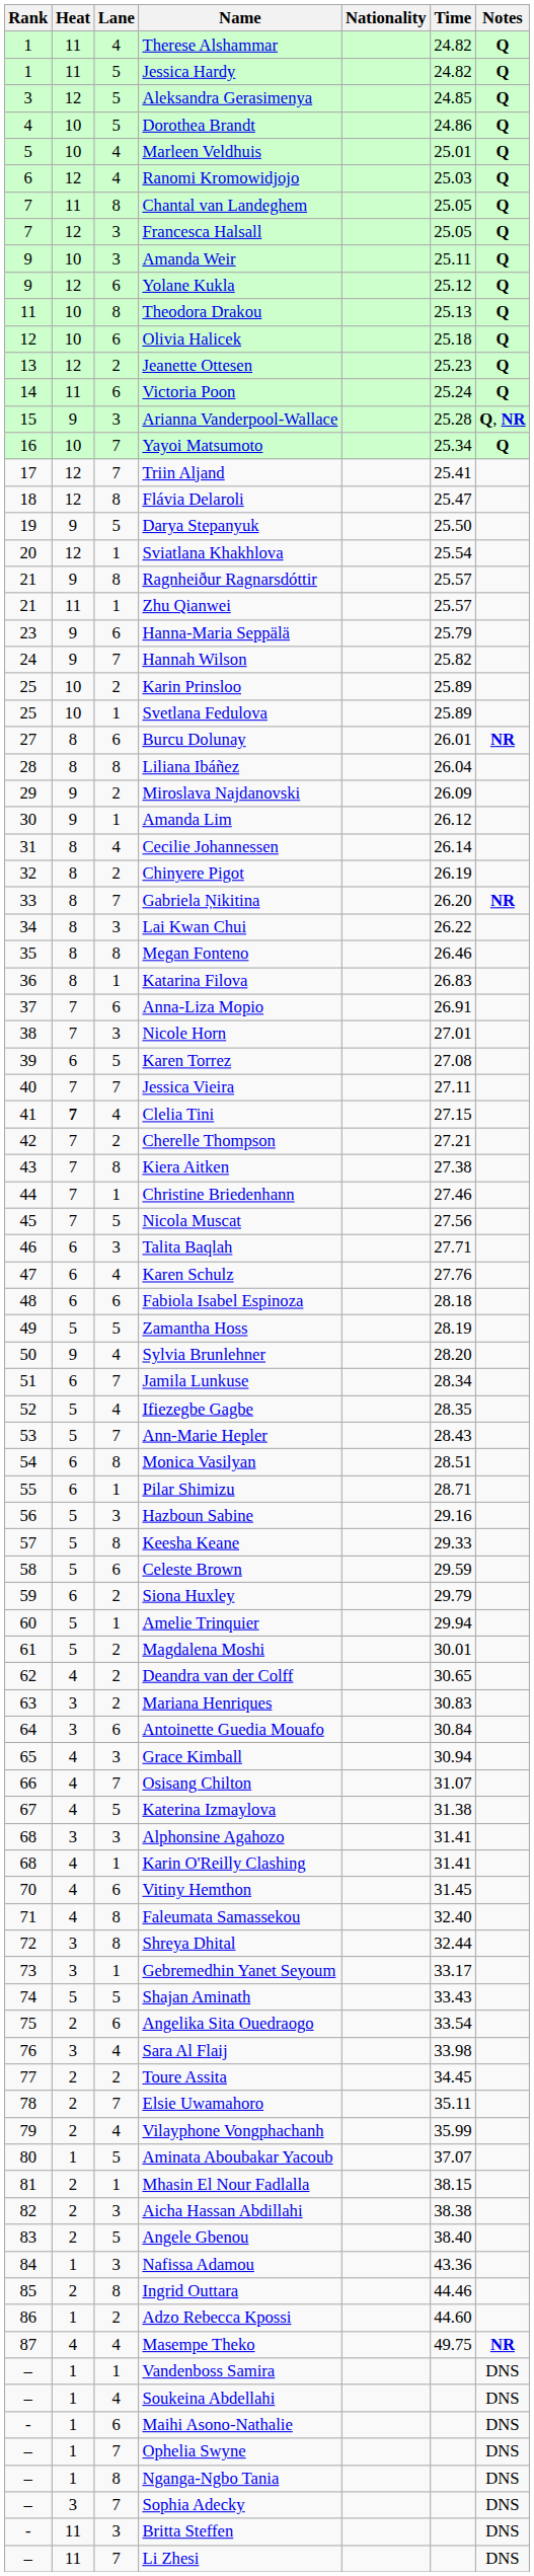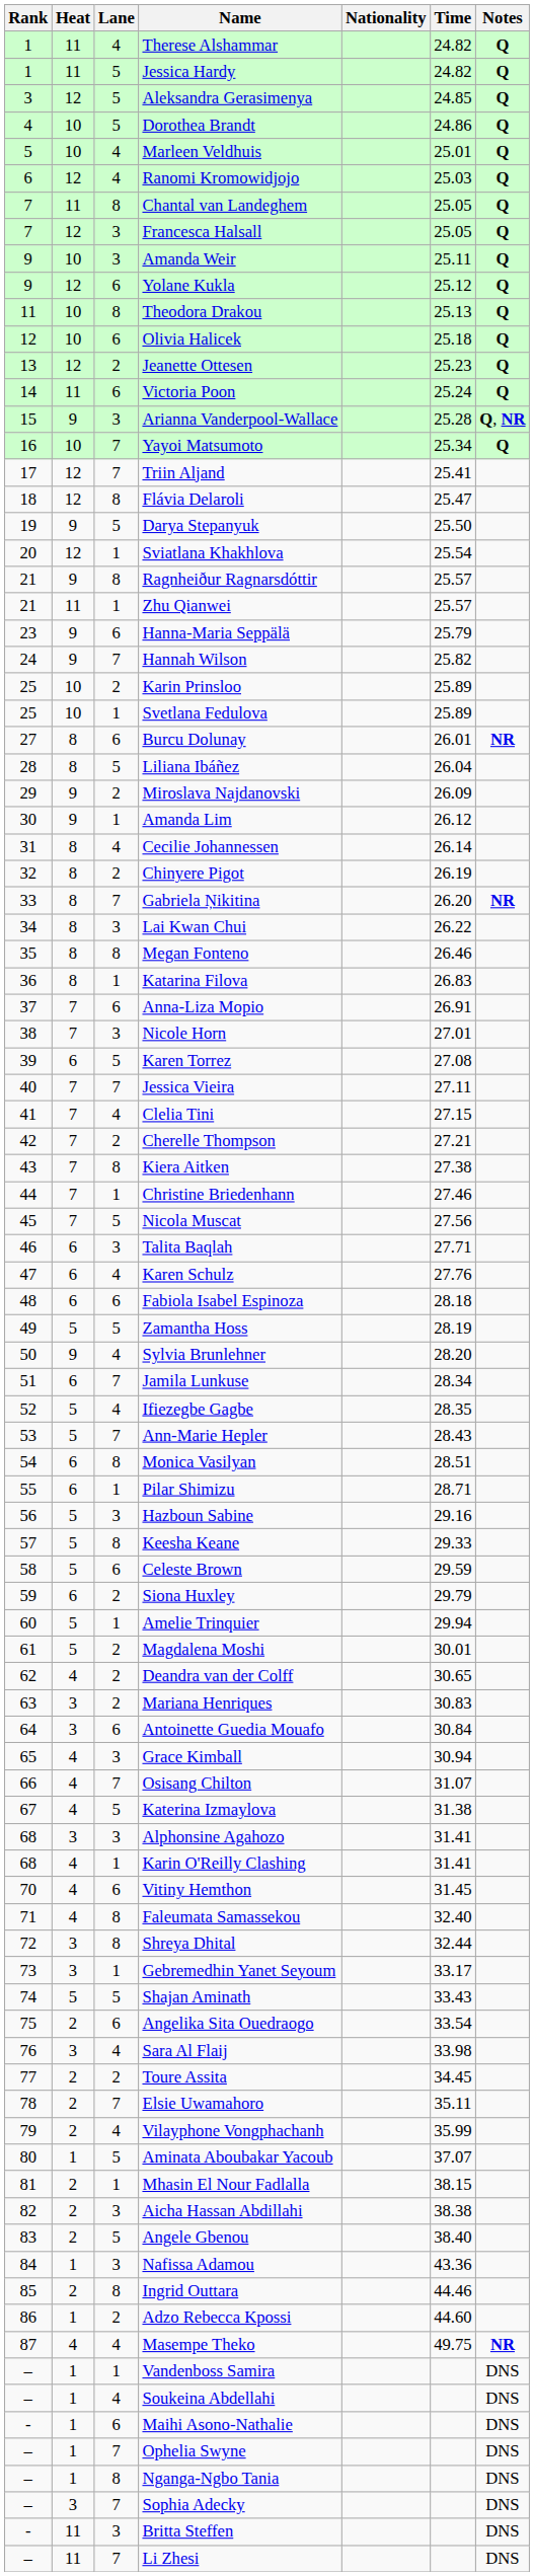 <table class="wikitable sortable" style="text-align:center">
 <tr>
 <th>Rank</th>
 <th>Heat</th>
 <th>Lane</th>
 <th>Name</th>
 <th>Nationality</th>
 <th>Time</th>
 <th>Notes</th>
 </tr>
 <tr bgcolor=ccffcc>
 <td>1</td>
 <td>11</td>
 <td>4</td>
 <td align=left><a href='#'>Therese Alshammar</a></td>
 <td align=left></td>
 <td>24.82</td>
 <td><strong>Q</strong></td>
 </tr>
 <tr bgcolor=ccffcc>
 <td>1</td>
 <td>11</td>
 <td>5</td>
 <td align=left><a href='#'>Jessica Hardy</a></td>
 <td align=left></td>
 <td>24.82</td>
 <td><strong>Q</strong></td>
 </tr>
 <tr bgcolor=ccffcc>
 <td>3</td>
 <td>12</td>
 <td>5</td>
 <td align=left><a href='#'>Aleksandra Gerasimenya</a></td>
 <td align=left></td>
 <td>24.85</td>
 <td><strong>Q</strong></td>
 </tr>
 <tr bgcolor=ccffcc>
 <td>4</td>
 <td>10</td>
 <td>5</td>
 <td align=left><a href='#'>Dorothea Brandt</a></td>
 <td align=left></td>
 <td>24.86</td>
 <td><strong>Q</strong></td>
 </tr>
 <tr bgcolor=ccffcc>
 <td>5</td>
 <td>10</td>
 <td>4</td>
 <td align=left><a href='#'>Marleen Veldhuis</a></td>
 <td align=left></td>
 <td>25.01</td>
 <td><strong>Q</strong></td>
 </tr>
 <tr bgcolor=ccffcc>
 <td>6</td>
 <td>12</td>
 <td>4</td>
 <td align=left><a href='#'>Ranomi Kromowidjojo</a></td>
 <td align=left></td>
 <td>25.03</td>
 <td><strong>Q</strong></td>
 </tr>
 <tr bgcolor=ccffcc>
 <td>7</td>
 <td>11</td>
 <td>8</td>
 <td align=left><a href='#'>Chantal van Landeghem</a></td>
 <td align=left></td>
 <td>25.05</td>
 <td><strong>Q</strong></td>
 </tr>
 <tr bgcolor=ccffcc>
 <td>7</td>
 <td>12</td>
 <td>3</td>
 <td align=left><a href='#'>Francesca Halsall</a></td>
 <td align=left></td>
 <td>25.05</td>
 <td><strong>Q</strong></td>
 </tr>
 <tr bgcolor=ccffcc>
 <td>9</td>
 <td>10</td>
 <td>3</td>
 <td align=left><a href='#'>Amanda Weir</a></td>
 <td align=left></td>
 <td>25.11</td>
 <td><strong>Q</strong></td>
 </tr>
 <tr bgcolor=ccffcc>
 <td>9</td>
 <td>12</td>
 <td>6</td>
 <td align=left><a href='#'>Yolane Kukla</a></td>
 <td align=left></td>
 <td>25.12</td>
 <td><strong>Q</strong></td>
 </tr>
 <tr bgcolor=ccffcc>
 <td>11</td>
 <td>10</td>
 <td>8</td>
 <td align=left><a href='#'>Theodora Drakou</a></td>
 <td align=left></td>
 <td>25.13</td>
 <td><strong>Q</strong></td>
 </tr>
 <tr bgcolor=ccffcc>
 <td>12</td>
 <td>10</td>
 <td>6</td>
 <td align=left><a href='#'>Olivia Halicek</a></td>
 <td align=left></td>
 <td>25.18</td>
 <td><strong>Q</strong></td>
 </tr>
 <tr bgcolor=ccffcc>
 <td>13</td>
 <td>12</td>
 <td>2</td>
 <td align=left><a href='#'>Jeanette Ottesen</a></td>
 <td align=left></td>
 <td>25.23</td>
 <td><strong>Q</strong></td>
 </tr>
 <tr bgcolor=ccffcc>
 <td>14</td>
 <td>11</td>
 <td>6</td>
 <td align=left><a href='#'>Victoria Poon</a></td>
 <td align=left></td>
 <td>25.24</td>
 <td><strong>Q</strong></td>
 </tr>
 <tr bgcolor=ccffcc>
 <td>15</td>
 <td>9</td>
 <td>3</td>
 <td align=left><a href='#'>Arianna Vanderpool-Wallace</a></td>
 <td align=left></td>
 <td>25.28</td>
 <td><strong>Q</strong>, <strong><a href='#'>NR</a></strong></td>
 </tr>
 <tr bgcolor=ccffcc>
 <td>16</td>
 <td>10</td>
 <td>7</td>
 <td align=left><a href='#'>Yayoi Matsumoto</a></td>
 <td align=left></td>
 <td>25.34</td>
 <td><strong>Q</strong></td>
 </tr>
 <tr>
 <td>17</td>
 <td>12</td>
 <td>7</td>
 <td align=left><a href='#'>Triin Aljand</a></td>
 <td align=left></td>
 <td>25.41</td>
 <td></td>
 </tr>
 <tr>
 <td>18</td>
 <td>12</td>
 <td>8</td>
 <td align=left><a href='#'>Flávia Delaroli</a></td>
 <td align=left></td>
 <td>25.47</td>
 <td></td>
 </tr>
 <tr>
 <td>19</td>
 <td>9</td>
 <td>5</td>
 <td align=left><a href='#'>Darya Stepanyuk</a></td>
 <td align=left></td>
 <td>25.50</td>
 <td></td>
 </tr>
 <tr>
 <td>20</td>
 <td>12</td>
 <td>1</td>
 <td align=left><a href='#'>Sviatlana Khakhlova</a></td>
 <td align=left></td>
 <td>25.54</td>
 <td></td>
 </tr>
 <tr>
 <td>21</td>
 <td>9</td>
 <td>8</td>
 <td align=left><a href='#'>Ragnheiður Ragnarsdóttir</a></td>
 <td align=left></td>
 <td>25.57</td>
 <td></td>
 </tr>
 <tr>
 <td>21</td>
 <td>11</td>
 <td>1</td>
 <td align=left><a href='#'>Zhu Qianwei</a></td>
 <td align=left></td>
 <td>25.57</td>
 <td></td>
 </tr>
 <tr>
 <td>23</td>
 <td>9</td>
 <td>6</td>
 <td align=left><a href='#'>Hanna-Maria Seppälä</a></td>
 <td align=left></td>
 <td>25.79</td>
 <td></td>
 </tr>
 <tr>
 <td>24</td>
 <td>9</td>
 <td>7</td>
 <td align=left><a href='#'>Hannah Wilson</a></td>
 <td align=left></td>
 <td>25.82</td>
 <td></td>
 </tr>
 <tr>
 <td>25</td>
 <td>10</td>
 <td>2</td>
 <td align=left><a href='#'>Karin Prinsloo</a></td>
 <td align=left></td>
 <td>25.89</td>
 <td></td>
 </tr>
 <tr>
 <td>25</td>
 <td>10</td>
 <td>1</td>
 <td align=left><a href='#'>Svetlana Fedulova</a></td>
 <td align=left></td>
 <td>25.89</td>
 <td></td>
 </tr>
 <tr>
 <td>27</td>
 <td>8</td>
 <td>6</td>
 <td align=left><a href='#'>Burcu Dolunay</a></td>
 <td align=left></td>
 <td>26.01</td>
 <td><strong><a href='#'>NR</a></strong></td>
 </tr>
 <tr>
 <td>28</td>
 <td>8</td>
-<td>8</td>
+<td>5</td>
 <td align=left><a href='#'>Liliana Ibáñez</a></td>
 <td align=left></td>
 <td>26.04</td>
 <td></td>
 </tr>
 <tr>
 <td>29</td>
 <td>9</td>
 <td>2</td>
 <td align=left><a href='#'>Miroslava Najdanovski</a></td>
 <td align=left></td>
 <td>26.09</td>
 <td></td>
 </tr>
 <tr>
 <td>30</td>
 <td>9</td>
 <td>1</td>
 <td align=left><a href='#'>Amanda Lim</a></td>
 <td align=left></td>
 <td>26.12</td>
 <td></td>
 </tr>
 <tr>
 <td>31</td>
 <td>8</td>
 <td>4</td>
 <td align=left><a href='#'>Cecilie Johannessen</a></td>
 <td align=left></td>
 <td>26.14</td>
 <td></td>
 </tr>
 <tr>
 <td>32</td>
 <td>8</td>
 <td>2</td>
 <td align=left><a href='#'>Chinyere Pigot</a></td>
 <td align=left></td>
 <td>26.19</td>
 <td></td>
 </tr>
 <tr>
 <td>33</td>
 <td>8</td>
 <td>7</td>
 <td align=left><a href='#'>Gabriela Ņikitina</a></td>
 <td align=left></td>
 <td>26.20</td>
 <td><strong><a href='#'>NR</a></strong></td>
 </tr>
 <tr>
 <td>34</td>
 <td>8</td>
 <td>3</td>
 <td align=left><a href='#'>Lai Kwan Chui</a></td>
 <td align=left></td>
 <td>26.22</td>
 <td></td>
 </tr>
 <tr>
 <td>35</td>
 <td>8</td>
 <td>8</td>
 <td align=left><a href='#'>Megan Fonteno</a></td>
 <td align=left></td>
 <td>26.46</td>
 <td></td>
 </tr>
 <tr>
 <td>36</td>
 <td>8</td>
 <td>1</td>
 <td align=left><a href='#'>Katarina Filova</a></td>
 <td align=left></td>
 <td>26.83</td>
 <td></td>
 </tr>
 <tr>
 <td>37</td>
 <td>7</td>
 <td>6</td>
 <td align=left><a href='#'>Anna-Liza Mopio</a></td>
 <td align=left></td>
 <td>26.91</td>
 <td></td>
 </tr>
 <tr>
 <td>38</td>
 <td>7</td>
 <td>3</td>
 <td align=left><a href='#'>Nicole Horn</a></td>
 <td align=left></td>
 <td>27.01</td>
 <td></td>
 </tr>
 <tr>
 <td>39</td>
 <td>6</td>
 <td>5</td>
 <td align=left><a href='#'>Karen Torrez</a></td>
 <td align=left></td>
 <td>27.08</td>
 <td></td>
 </tr>
 <tr>
 <td>40</td>
 <td>7</td>
 <td>7</td>
 <td align=left><a href='#'>Jessica Vieira</a></td>
 <td align=left></td>
 <td>27.11</td>
 <td></td>
 </tr>
 <tr>
 <td>41</td>
-<td><strong>7</strong></td>
+<td>7</td>
 <td>4</td>
 <td align=left><a href='#'>Clelia Tini</a></td>
 <td align=left></td>
 <td>27.15</td>
 <td></td>
 </tr>
 <tr>
 <td>42</td>
 <td>7</td>
 <td>2</td>
 <td align=left><a href='#'>Cherelle Thompson</a></td>
 <td align=left></td>
 <td>27.21</td>
 <td></td>
 </tr>
 <tr>
 <td>43</td>
 <td>7</td>
 <td>8</td>
 <td align=left><a href='#'>Kiera Aitken</a></td>
 <td align=left></td>
 <td>27.38</td>
 <td></td>
 </tr>
 <tr>
 <td>44</td>
 <td>7</td>
 <td>1</td>
 <td align=left><a href='#'>Christine Briedenhann</a></td>
 <td align=left></td>
 <td>27.46</td>
 <td></td>
 </tr>
 <tr>
 <td>45</td>
 <td>7</td>
 <td>5</td>
 <td align=left><a href='#'>Nicola Muscat</a></td>
 <td align=left></td>
 <td>27.56</td>
 <td></td>
 </tr>
 <tr>
 <td>46</td>
 <td>6</td>
 <td>3</td>
 <td align=left><a href='#'>Talita Baqlah</a></td>
 <td align=left></td>
 <td>27.71</td>
 <td></td>
 </tr>
 <tr>
 <td>47</td>
 <td>6</td>
 <td>4</td>
 <td align=left><a href='#'>Karen Schulz</a></td>
 <td align=left></td>
 <td>27.76</td>
 <td></td>
 </tr>
 <tr>
 <td>48</td>
 <td>6</td>
 <td>6</td>
 <td align=left><a href='#'>Fabiola Isabel Espinoza</a></td>
 <td align=left></td>
 <td>28.18</td>
 <td></td>
 </tr>
 <tr>
 <td>49</td>
 <td>5</td>
 <td>5</td>
 <td align=left><a href='#'>Zamantha Hoss</a></td>
 <td align=left></td>
 <td>28.19</td>
 <td></td>
 </tr>
 <tr>
 <td>50</td>
 <td>9</td>
 <td>4</td>
 <td align=left><a href='#'>Sylvia Brunlehner</a></td>
 <td align=left></td>
 <td>28.20</td>
 <td></td>
 </tr>
 <tr>
 <td>51</td>
 <td>6</td>
 <td>7</td>
 <td align=left><a href='#'>Jamila Lunkuse</a></td>
 <td align=left></td>
 <td>28.34</td>
 <td></td>
 </tr>
 <tr>
 <td>52</td>
 <td>5</td>
 <td>4</td>
 <td align=left><a href='#'>Ifiezegbe Gagbe</a></td>
 <td align=left></td>
 <td>28.35</td>
 <td></td>
 </tr>
 <tr>
 <td>53</td>
 <td>5</td>
 <td>7</td>
 <td align=left><a href='#'>Ann-Marie Hepler</a></td>
 <td align=left></td>
 <td>28.43</td>
 <td></td>
 </tr>
 <tr>
 <td>54</td>
 <td>6</td>
 <td>8</td>
 <td align=left><a href='#'>Monica Vasilyan</a></td>
 <td align=left></td>
 <td>28.51</td>
 <td></td>
 </tr>
 <tr>
 <td>55</td>
 <td>6</td>
 <td>1</td>
 <td align=left><a href='#'>Pilar Shimizu</a></td>
 <td align=left></td>
 <td>28.71</td>
 <td></td>
 </tr>
 <tr>
 <td>56</td>
 <td>5</td>
 <td>3</td>
 <td align=left><a href='#'>Hazboun Sabine</a></td>
 <td align=left></td>
 <td>29.16</td>
 <td></td>
 </tr>
 <tr>
 <td>57</td>
 <td>5</td>
 <td>8</td>
 <td align=left><a href='#'>Keesha Keane</a></td>
 <td align=left></td>
 <td>29.33</td>
 <td></td>
 </tr>
 <tr>
 <td>58</td>
 <td>5</td>
 <td>6</td>
 <td align=left><a href='#'>Celeste Brown</a></td>
 <td align=left></td>
 <td>29.59</td>
 <td></td>
 </tr>
 <tr>
 <td>59</td>
 <td>6</td>
 <td>2</td>
 <td align=left><a href='#'>Siona Huxley</a></td>
 <td align=left></td>
 <td>29.79</td>
 <td></td>
 </tr>
 <tr>
 <td>60</td>
 <td>5</td>
 <td>1</td>
 <td align=left><a href='#'>Amelie Trinquier</a></td>
 <td align=left></td>
 <td>29.94</td>
 <td></td>
 </tr>
 <tr>
 <td>61</td>
 <td>5</td>
 <td>2</td>
 <td align=left><a href='#'>Magdalena Moshi</a></td>
 <td align=left></td>
 <td>30.01</td>
 <td></td>
 </tr>
 <tr>
 <td>62</td>
 <td>4</td>
 <td>2</td>
 <td align=left><a href='#'>Deandra van der Colff</a></td>
 <td align=left></td>
 <td>30.65</td>
 <td></td>
 </tr>
 <tr>
 <td>63</td>
 <td>3</td>
 <td>2</td>
 <td align=left><a href='#'>Mariana Henriques</a></td>
 <td align=left></td>
 <td>30.83</td>
 <td></td>
 </tr>
 <tr>
 <td>64</td>
 <td>3</td>
 <td>6</td>
 <td align=left><a href='#'>Antoinette Guedia Mouafo</a></td>
 <td align=left></td>
 <td>30.84</td>
 <td></td>
 </tr>
 <tr>
 <td>65</td>
 <td>4</td>
 <td>3</td>
 <td align=left><a href='#'>Grace Kimball</a></td>
 <td align=left></td>
 <td>30.94</td>
 <td></td>
 </tr>
 <tr>
 <td>66</td>
 <td>4</td>
 <td>7</td>
 <td align=left><a href='#'>Osisang Chilton</a></td>
 <td align=left></td>
 <td>31.07</td>
 <td></td>
 </tr>
 <tr>
 <td>67</td>
 <td>4</td>
 <td>5</td>
 <td align=left><a href='#'>Katerina Izmaylova</a></td>
 <td align=left></td>
 <td>31.38</td>
 <td></td>
 </tr>
 <tr>
 <td>68</td>
 <td>3</td>
 <td>3</td>
 <td align=left><a href='#'>Alphonsine Agahozo</a></td>
 <td align=left></td>
 <td>31.41</td>
 <td></td>
 </tr>
 <tr>
 <td>68</td>
 <td>4</td>
 <td>1</td>
 <td align=left><a href='#'>Karin O'Reilly Clashing</a></td>
 <td align=left></td>
 <td>31.41</td>
 <td></td>
 </tr>
 <tr>
 <td>70</td>
 <td>4</td>
 <td>6</td>
 <td align=left><a href='#'>Vitiny Hemthon</a></td>
 <td align=left></td>
 <td>31.45</td>
 <td></td>
 </tr>
 <tr>
 <td>71</td>
 <td>4</td>
 <td>8</td>
 <td align=left><a href='#'>Faleumata Samassekou</a></td>
 <td align=left></td>
 <td>32.40</td>
 <td></td>
 </tr>
 <tr>
 <td>72</td>
 <td>3</td>
 <td>8</td>
 <td align=left><a href='#'>Shreya Dhital</a></td>
 <td align=left></td>
 <td>32.44</td>
 <td></td>
 </tr>
 <tr>
 <td>73</td>
 <td>3</td>
 <td>1</td>
 <td align=left><a href='#'>Gebremedhin Yanet Seyoum</a></td>
 <td align=left></td>
 <td>33.17</td>
 <td></td>
 </tr>
 <tr>
 <td>74</td>
 <td>5</td>
 <td>5</td>
 <td align=left><a href='#'>Shajan Aminath</a></td>
 <td align=left></td>
 <td>33.43</td>
 <td></td>
 </tr>
 <tr>
 <td>75</td>
 <td>2</td>
 <td>6</td>
 <td align=left><a href='#'>Angelika Sita Ouedraogo</a></td>
 <td align=left></td>
 <td>33.54</td>
 <td></td>
 </tr>
 <tr>
 <td>76</td>
 <td>3</td>
 <td>4</td>
 <td align=left><a href='#'>Sara Al Flaij</a></td>
 <td align=left></td>
 <td>33.98</td>
 <td></td>
 </tr>
 <tr>
 <td>77</td>
 <td>2</td>
 <td>2</td>
 <td align=left><a href='#'>Toure Assita</a></td>
 <td align=left></td>
 <td>34.45</td>
 <td></td>
 </tr>
 <tr>
 <td>78</td>
 <td>2</td>
 <td>7</td>
 <td align=left><a href='#'>Elsie Uwamahoro</a></td>
 <td align=left></td>
 <td>35.11</td>
 <td></td>
 </tr>
 <tr>
 <td>79</td>
 <td>2</td>
 <td>4</td>
 <td align=left><a href='#'>Vilayphone Vongphachanh</a></td>
 <td align=left></td>
 <td>35.99</td>
 <td></td>
 </tr>
 <tr>
 <td>80</td>
 <td>1</td>
 <td>5</td>
 <td align=left><a href='#'>Aminata Aboubakar Yacoub</a></td>
 <td align=left></td>
 <td>37.07</td>
 <td></td>
 </tr>
 <tr>
 <td>81</td>
 <td>2</td>
 <td>1</td>
 <td align=left><a href='#'>Mhasin El Nour Fadlalla</a></td>
 <td align=left></td>
 <td>38.15</td>
 <td></td>
 </tr>
 <tr>
 <td>82</td>
 <td>2</td>
 <td>3</td>
 <td align=left><a href='#'>Aicha Hassan Abdillahi</a></td>
 <td align=left></td>
 <td>38.38</td>
 <td></td>
 </tr>
 <tr>
 <td>83</td>
 <td>2</td>
 <td>5</td>
 <td align=left><a href='#'>Angele Gbenou</a></td>
 <td align=left></td>
 <td>38.40</td>
 <td></td>
 </tr>
 <tr>
 <td>84</td>
 <td>1</td>
 <td>3</td>
 <td align=left><a href='#'>Nafissa Adamou</a></td>
 <td align=left></td>
 <td>43.36</td>
 <td></td>
 </tr>
 <tr>
 <td>85</td>
 <td>2</td>
 <td>8</td>
 <td align=left><a href='#'>Ingrid Outtara</a></td>
 <td align=left></td>
 <td>44.46</td>
 <td></td>
 </tr>
 <tr>
 <td>86</td>
 <td>1</td>
 <td>2</td>
 <td align=left><a href='#'>Adzo Rebecca Kpossi</a></td>
 <td align=left></td>
 <td>44.60</td>
 <td></td>
 </tr>
 <tr>
 <td>87</td>
 <td>4</td>
 <td>4</td>
 <td align=left><a href='#'>Masempe Theko</a></td>
 <td align=left></td>
 <td>49.75</td>
 <td><strong><a href='#'>NR</a></strong></td>
 </tr>
 <tr>
 <td>–</td>
 <td>1</td>
 <td>1</td>
 <td align=left><a href='#'>Vandenboss Samira</a></td>
 <td align=left></td>
 <td></td>
 <td>DNS</td>
 </tr>
 <tr>
 <td>–</td>
 <td>1</td>
 <td>4</td>
 <td align=left><a href='#'>Soukeina Abdellahi</a></td>
 <td align=left></td>
 <td></td>
 <td>DNS</td>
 </tr>
 <tr>
 <td>-</td>
 <td>1</td>
 <td>6</td>
 <td align=left><a href='#'>Maihi Asono-Nathalie</a></td>
 <td align=left></td>
 <td></td>
 <td>DNS</td>
 </tr>
 <tr>
 <td>–</td>
 <td>1</td>
 <td>7</td>
 <td align=left><a href='#'>Ophelia Swyne</a></td>
 <td align=left></td>
 <td></td>
 <td>DNS</td>
 </tr>
 <tr>
 <td>–</td>
 <td>1</td>
 <td>8</td>
 <td align=left><a href='#'>Nganga-Ngbo Tania</a></td>
 <td align=left></td>
 <td></td>
 <td>DNS</td>
 </tr>
 <tr>
 <td>–</td>
 <td>3</td>
 <td>7</td>
 <td align=left><a href='#'>Sophia Adecky</a></td>
 <td align=left></td>
 <td></td>
 <td>DNS</td>
 </tr>
 <tr>
 <td>-</td>
 <td>11</td>
 <td>3</td>
 <td align=left><a href='#'>Britta Steffen</a></td>
 <td align=left></td>
 <td></td>
 <td>DNS</td>
 </tr>
 <tr>
 <td>–</td>
 <td>11</td>
 <td>7</td>
 <td align=left><a href='#'>Li Zhesi</a></td>
 <td align=left></td>
 <td></td>
 <td>DNS</td>
 </tr>
 </table>
